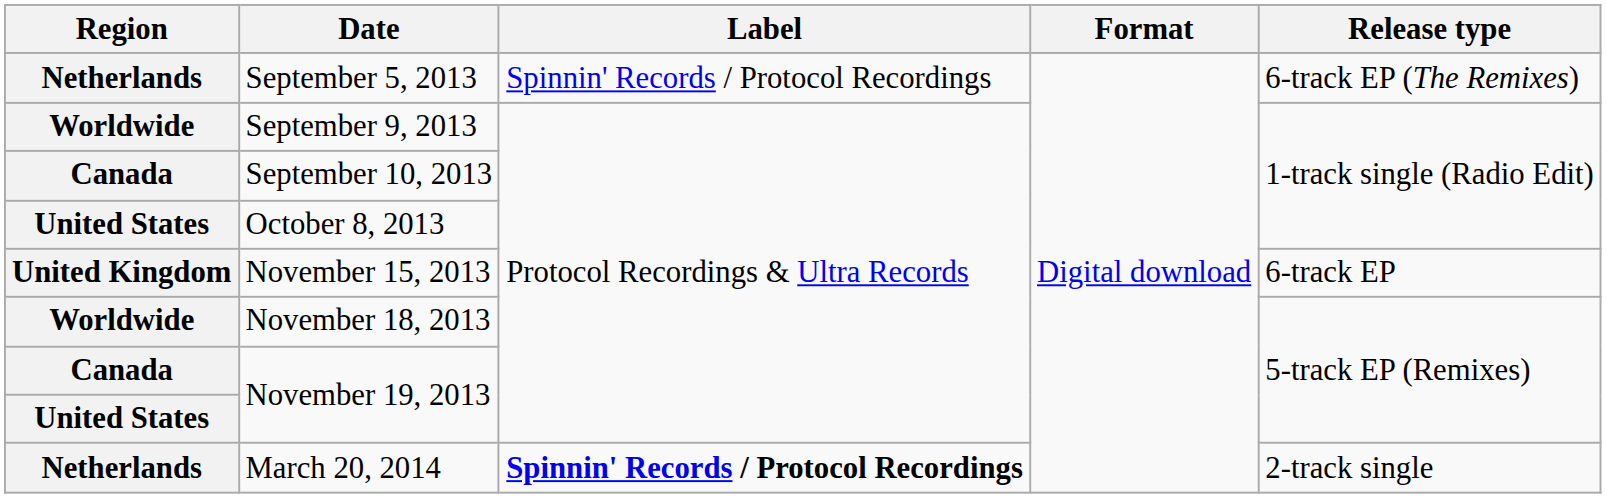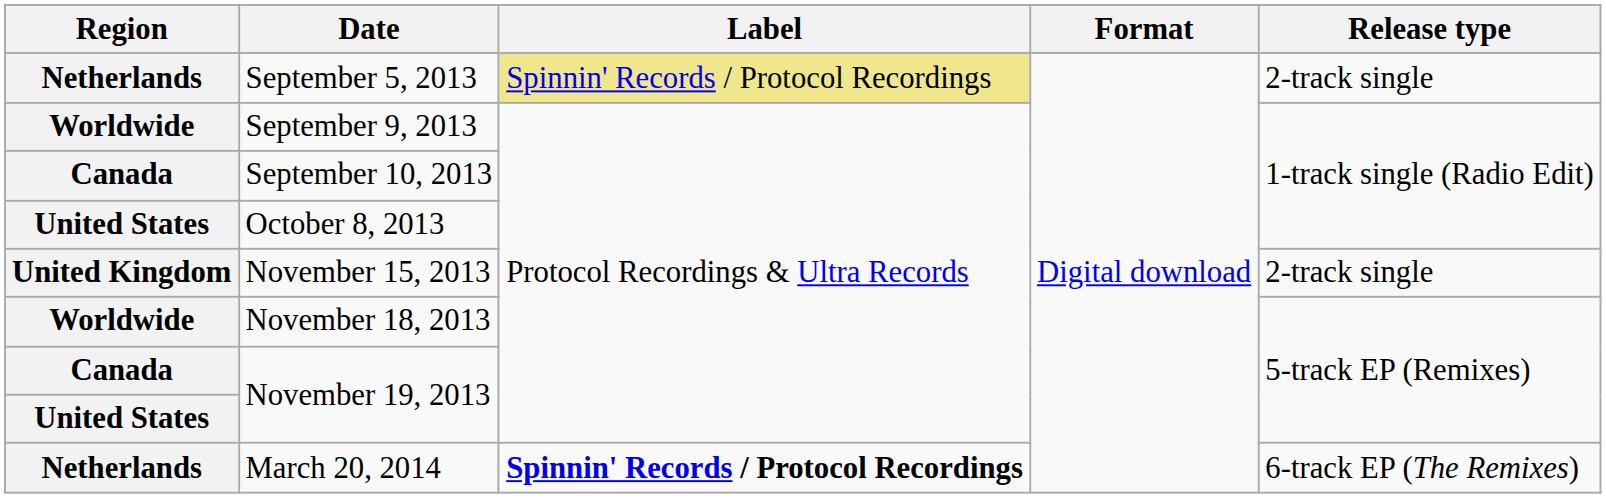 <table class="wikitable plainrowheaders">
 <tr>
 <th scope="col">Region</th>
 <th scope="col">Date</th>
 <th scope="col">Label</th>
 <th scope="col">Format</th>
 <th scope="col">Release type</th>
 </tr>
 <tr>
 <th scope="row">Netherlands</th>
 <td>September 5, 2013</td>
-<td><a href='#'>Spinnin' Records</a> / Protocol Recordings</td>
+<td style="background: khaki;"><a href='#'>Spinnin' Records</a> / Protocol Recordings</td>
 <td rowspan="9"><a href='#'>Digital download</a></td>
-<td>6-track EP (<em>The Remixes</em>)</td>
+<td>2-track single</td>
 </tr>
 <tr>
 <th scope="row">Worldwide</th>
 <td>September 9, 2013</td>
 <td rowspan="7">Protocol Recordings & <a href='#'>Ultra Records</a></td>
 <td rowspan="3">1-track single (Radio Edit)</td>
 </tr>
 <tr>
 <th scope="row">Canada</th>
 <td>September 10, 2013</td>
 </tr>
 <tr>
 <th scope="row">United States</th>
 <td>October 8, 2013</td>
 </tr>
 <tr>
 <th scope="row">United Kingdom</th>
 <td>November 15, 2013</td>
-<td>6-track EP</td>
+<td>2-track single</td>
 </tr>
 <tr>
 <th scope="row">Worldwide</th>
 <td>November 18, 2013</td>
 <td rowspan="3">5-track EP (Remixes)</td>
 </tr>
 <tr>
 <th scope="row">Canada</th>
 <td rowspan="2">November 19, 2013</td>
 </tr>
 <tr>
 <th scope="row">United States</th>
 </tr>
 <tr>
 <th scope="row">Netherlands</th>
 <td>March 20, 2014</td>
 <td><strong><a href='#'>Spinnin' Records</a> / Protocol Recordings</strong></td>
-<td>2-track single</td>
+<td>6-track EP (<em>The Remixes</em>)</td>
 </tr>
 </table>
